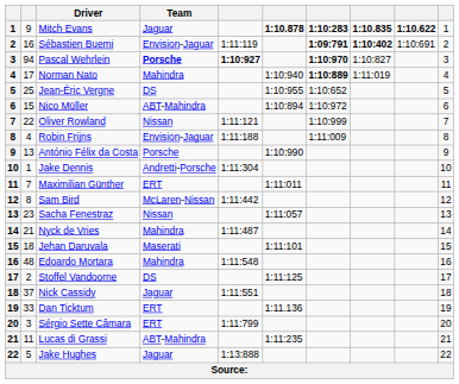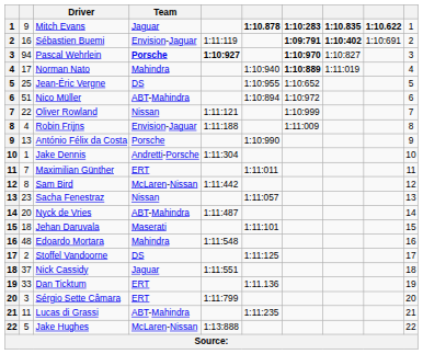 <table class="wikitable sortable" style="font-size: 85%">
 <tr>
 <th scope="col"></th>
 <th scope="col"></th>
 <th scope="col">Driver</th>
 <th scope="col">Team</th>
 <th scope="col"></th>
 <th scope="col"></th>
 <th scope="col"></th>
 <th scope="col"></th>
 <th scope="col"></th>
 <th scope="col"></th>
 </tr>
 <tr>
 <th scope="row">1</th>
 <td align="center">9</td>
 <td data-sort-value=""> <a href='#'>Mitch Evans</a></td>
 <td><a href='#'>Jaguar</a></td>
 <td></td>
 <td><strong>1:10.878</strong></td>
 <td><strong>1:10:283</strong></td>
 <td><strong>1:10.835</strong></td>
 <td><strong>1:10.622</strong></td>
 <td align="center">1</td>
 </tr>
 <tr>
 <th scope="row">2</th>
 <td align="center">16</td>
 <td data-sort-value=""> <a href='#'>Sébastien Buemi</a></td>
 <td><a href='#'>Envision</a>-<a href='#'>Jaguar</a></td>
 <td>1:11:119</td>
 <td></td>
 <td><strong>1:09:791</strong></td>
 <td><strong>1:10:402</strong></td>
 <td>1:10:691</td>
 <td align="center">2</td>
 </tr>
 <tr>
 <th scope="row">3</th>
 <td align="center">94</td>
 <td data-sort-value=""> <a href='#'>Pascal Wehrlein</a></td>
 <td><strong><a href='#'>Porsche</a></strong></td>
 <td><strong>1:10:927</strong></td>
 <td></td>
 <td><strong>1:10:970</strong></td>
 <td>1:10:827</td>
 <td></td>
 <td align="center">3</td>
 </tr>
 <tr>
 <th scope="row">4</th>
 <td align="center">17</td>
 <td data-sort-value=""> <a href='#'>Norman Nato</a></td>
 <td><a href='#'>Mahindra</a></td>
 <td></td>
 <td>1:10:940</td>
 <td><strong>1:10:889</strong></td>
 <td>1:11:019</td>
 <td></td>
 <td align="center">4</td>
 </tr>
 <tr>
 <th scope="row">5</th>
 <td align="center">25</td>
 <td data-sort-value=""> <a href='#'>Jean-Éric Vergne</a></td>
 <td><a href='#'>DS</a></td>
 <td></td>
 <td>1:10:955</td>
 <td>1:10:652</td>
 <td></td>
 <td></td>
 <td align="center">5</td>
 </tr>
 <tr>
 <th scope="row">6</th>
-<td align="center">15</td>
+<td align="center">51</td>
 <td data-sort-value=""> <a href='#'>Nico Müller</a></td>
 <td><a href='#'>ABT</a>-<a href='#'>Mahindra</a></td>
 <td></td>
 <td>1:10:894</td>
 <td>1:10:972</td>
 <td></td>
 <td></td>
 <td align="center">6</td>
 </tr>
 <tr>
 <th scope="row">7</th>
 <td align="center">22</td>
 <td data-sort-value=""> <a href='#'>Oliver Rowland</a></td>
 <td><a href='#'>Nissan</a></td>
 <td>1:11:121</td>
 <td></td>
 <td>1:10:999</td>
 <td></td>
 <td></td>
 <td align="center">7</td>
 </tr>
 <tr>
 <th scope="row">8</th>
 <td align="center">4</td>
 <td data-sort-value=""> <a href='#'>Robin Frijns</a></td>
 <td><a href='#'>Envision</a>-<a href='#'>Jaguar</a></td>
 <td>1:11:188</td>
 <td></td>
 <td>1:11:009</td>
 <td></td>
 <td></td>
 <td align="center">8</td>
 </tr>
 <tr>
 <th scope="row">9</th>
 <td align="center">13</td>
 <td data-sort-value=""> <a href='#'>António Félix da Costa</a></td>
 <td><a href='#'>Porsche</a></td>
 <td></td>
 <td>1:10:990</td>
 <td></td>
 <td></td>
 <td></td>
 <td align="center">9</td>
 </tr>
 <tr>
 <th scope="row">10</th>
 <td align="center">1</td>
 <td data-sort-value=""> <a href='#'>Jake Dennis</a></td>
 <td><a href='#'>Andretti</a>-<a href='#'>Porsche</a></td>
 <td>1:11:304</td>
 <td></td>
 <td></td>
 <td></td>
 <td></td>
 <td align="center">10</td>
 </tr>
 <tr>
 <th scope="row">11</th>
 <td align="center">7</td>
 <td data-sort-value=""> <a href='#'>Maximilian Günther</a></td>
 <td><a href='#'>ERT</a></td>
 <td></td>
 <td>1:11:011</td>
 <td></td>
 <td></td>
 <td></td>
 <td align="center">11</td>
 </tr>
 <tr>
 <th scope="row">12</th>
 <td align="center">8</td>
 <td data-sort-value=""> <a href='#'>Sam Bird</a></td>
 <td><a href='#'>McLaren</a>-<a href='#'>Nissan</a></td>
 <td>1:11:442</td>
 <td></td>
 <td></td>
 <td></td>
 <td></td>
 <td align="center">12</td>
 </tr>
 <tr>
 <th scope="row">13</th>
 <td align="center">23</td>
 <td data-sort-value=""> <a href='#'>Sacha Fenestraz</a></td>
 <td><a href='#'>Nissan</a></td>
 <td></td>
 <td>1:11:057</td>
 <td></td>
 <td></td>
 <td></td>
 <td align="center">13</td>
 </tr>
 <tr>
 <th scope="row">14</th>
-<td align="center">21</td>
+<td align="center">20</td>
 <td data-sort-value=""> <a href='#'>Nyck de Vries</a></td>
-<td><a href='#'>Mahindra</a></td>
+<td><a href='#'>ABT</a>-<a href='#'>Mahindra</a></td>
 <td>1:11:487</td>
 <td></td>
 <td></td>
 <td></td>
 <td></td>
 <td align="center">14</td>
 </tr>
 <tr>
 <th scope="row">15</th>
 <td align="center">18</td>
 <td data-sort-value=""> <a href='#'>Jehan Daruvala</a></td>
 <td><a href='#'>Maserati</a></td>
 <td></td>
 <td>1:11:101</td>
 <td></td>
 <td></td>
 <td></td>
 <td align="center">15</td>
 </tr>
 <tr>
 <th scope="row">16</th>
 <td align="center">48</td>
 <td data-sort-value=""> <a href='#'>Edoardo Mortara</a></td>
 <td><a href='#'>Mahindra</a></td>
 <td>1:11:548</td>
 <td></td>
 <td></td>
 <td></td>
 <td></td>
 <td align="center">16</td>
 </tr>
 <tr>
 <th scope="row">17</th>
 <td align="center">2</td>
 <td data-sort-value=""> <a href='#'>Stoffel Vandoorne</a></td>
 <td><a href='#'>DS</a></td>
 <td></td>
 <td>1:11:125</td>
 <td></td>
 <td></td>
 <td></td>
 <td align="center">17</td>
 </tr>
 <tr>
 <th scope="row">18</th>
 <td align="center">37</td>
 <td data-sort-value=""> <a href='#'>Nick Cassidy</a></td>
 <td><a href='#'>Jaguar</a></td>
 <td>1:11:551</td>
 <td></td>
 <td></td>
 <td></td>
 <td></td>
 <td align="center">18</td>
 </tr>
 <tr>
 <th scope="row">19</th>
 <td align="center">33</td>
 <td data-sort-value=""> <a href='#'>Dan Ticktum</a></td>
 <td><a href='#'>ERT</a></td>
 <td></td>
 <td>1:11.136</td>
 <td></td>
 <td></td>
 <td></td>
 <td align="center">19</td>
 </tr>
 <tr>
 <th scope="row">20</th>
 <td align="center">3</td>
 <td data-sort-value=""> <a href='#'>Sérgio Sette Câmara</a></td>
 <td><a href='#'>ERT</a></td>
 <td>1:11:799</td>
 <td></td>
 <td></td>
 <td></td>
 <td></td>
 <td align="center">20</td>
 </tr>
 <tr>
 <th scope="row">21</th>
 <td align="center">11</td>
 <td data-sort-value=""> <a href='#'>Lucas di Grassi</a></td>
 <td><a href='#'>ABT</a>-<a href='#'>Mahindra</a></td>
 <td></td>
 <td>1:11:235</td>
 <td></td>
 <td></td>
 <td></td>
 <td align="center">21</td>
 </tr>
 <tr>
 <th scope="row">22</th>
 <td align="center">5</td>
 <td data-sort-value=""> <a href='#'>Jake Hughes</a></td>
-<td><a href='#'>Jaguar</a></td>
+<td><a href='#'>McLaren</a>-<a href='#'>Nissan</a></td>
 <td>1:13:888</td>
 <td></td>
 <td></td>
 <td></td>
 <td></td>
 <td align="center">22</td>
 </tr>
 <tr>
 <th colspan="10">Source:</th>
 </tr>
 </table>
